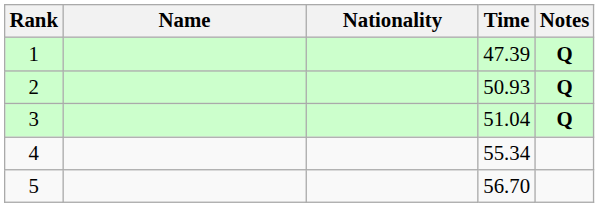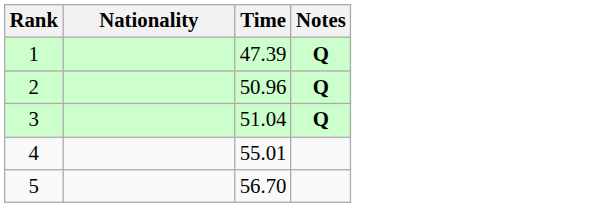 <table class="wikitable sortable" style="text-align:center">
 <tr>
 <th>Rank</th>
-<th style="width:180px">Name</th>
 <th style="width:125px">Nationality</th>
 <th>Time</th>
 <th>Notes</th>
 </tr>
 <tr style="background:#cfc;">
 <td>1</td>
 <td style="text-align:left;"></td>
-<td style="text-align:left;"></td>
 <td>47.39</td>
 <td><strong>Q</strong></td>
 </tr>
 <tr style="background:#cfc;">
 <td>2</td>
 <td style="text-align:left;"></td>
-<td style="text-align:left;"></td>
-<td>50.93</td>
+<td>50.96</td>
 <td><strong>Q</strong></td>
 </tr>
 <tr style="background:#cfc;">
 <td>3</td>
-<td style="text-align:left;"></td>
 <td style="text-align:left;"></td>
 <td>51.04</td>
 <td><strong>Q</strong></td>
 </tr>
 <tr>
 <td>4</td>
 <td style="text-align:left;"></td>
-<td style="text-align:left;"></td>
-<td>55.34</td>
+<td>55.01</td>
 <td></td>
 </tr>
 <tr>
 <td>5</td>
 <td style="text-align:left;"></td>
-<td style="text-align:left;"></td>
 <td>56.70</td>
 <td></td>
 </tr>
 </table>
